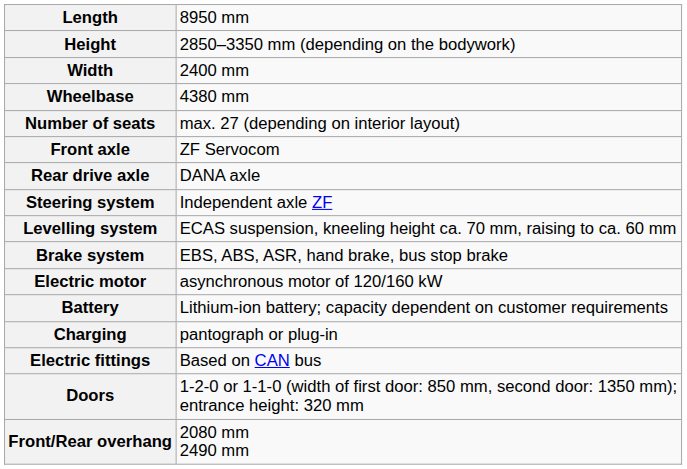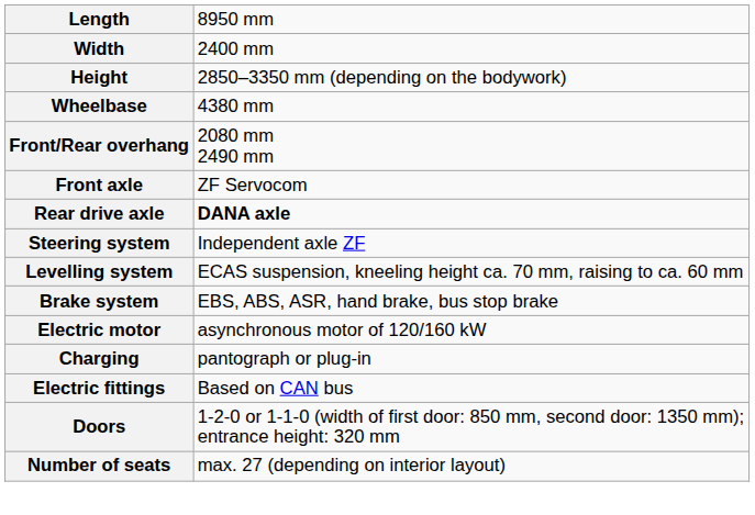 <table class="wikitable">
 <tr>
 <th><strong>Length</strong></th>
 <td>8950 mm</td>
 </tr>
 <tr>
+<th><strong>Width</strong></th>
+<td>2400 mm</td>
+</tr>
+<tr>
 <th><strong>Height</strong></th>
 <td>2850–3350 mm (depending on the bodywork)</td>
-</tr>
-<tr>
-<th><strong>Width</strong></th>
-<td>2400 mm</td>
 </tr>
 <tr>
 <th><strong>Wheelbase</strong></th>
 <td>4380 mm</td>
 </tr>
 <tr>
-<th>Number of seats</th>
-<td>max. 27 (depending on interior layout)</td>
+<th>Front/Rear overhang</th>
+<td>2080 mm<br>2490 mm</td>
 </tr>
 <tr>
 <th>Front axle</th>
 <td>ZF Servocom</td>
 </tr>
 <tr>
 <th>Rear drive axle</th>
-<td>DANA axle</td>
+<td><strong>DANA axle</strong></td>
 </tr>
 <tr>
 <th>Steering system</th>
 <td>Independent axle <a href='#'>ZF</a></td>
 </tr>
 <tr>
 <th>Levelling system</th>
 <td>ECAS  suspension, kneeling height ca. 70 mm, raising to ca. 60 mm</td>
 </tr>
 <tr>
 <th>Brake system</th>
 <td>EBS, ABS, ASR, hand brake, bus stop brake</td>
 </tr>
 <tr>
 <th>Electric motor</th>
 <td>asynchronous motor of 120/160 kW</td>
 </tr>
 <tr>
-<th>Battery</th>
-<td>Lithium-ion battery; capacity dependent on customer requirements</td>
-</tr>
-<tr>
 <th>Charging</th>
 <td>pantograph or plug-in</td>
 </tr>
 <tr>
 <th>Electric fittings</th>
 <td>Based on <a href='#'>CAN</a> bus</td>
 </tr>
 <tr>
 <th>Doors</th>
 <td>1-2-0  or 1-1-0 (width of first door: 850 mm, second door: 1350 mm);<br>entrance height: 320 mm</td>
 </tr>
 <tr>
-<th>Front/Rear overhang</th>
-<td>2080 mm<br>2490 mm</td>
+<th>Number of seats</th>
+<td>max. 27 (depending on interior layout)</td>
 </tr>
 </table>
